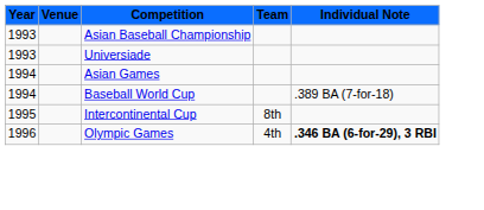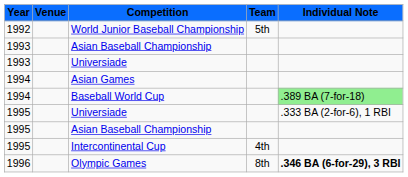 <table class="wikitable">
 <tr>
 <th style="background:#0A6EFF"><span>Year</span></th>
 <th style="background:#0A6EFF"><span>Venue</span></th>
 <th style="background:#0A6EFF"><span>Competition</span></th>
 <th style="background:#0A6EFF"><span>Team</span></th>
 <th style="background:#0A6EFF"><span>Individual Note</span></th>
+</tr>
+<tr>
+<td>1992</td>
+<td></td>
+<td><a href='#'>World Junior Baseball Championship</a></td>
+<td style="text-align:center">5th</td>
+<td></td>
 </tr>
 <tr>
 <td>1993</td>
 <td></td>
 <td><a href='#'>Asian Baseball Championship</a></td>
 <td style="text-align:center"></td>
 <td></td>
 </tr>
 <tr>
 <td>1993</td>
 <td></td>
 <td><a href='#'>Universiade</a></td>
 <td style="text-align:center"></td>
 <td></td>
 </tr>
 <tr>
 <td>1994</td>
 <td></td>
 <td><a href='#'>Asian Games</a></td>
 <td style="text-align:center"></td>
 <td></td>
 </tr>
 <tr>
 <td>1994</td>
 <td></td>
 <td><a href='#'>Baseball World Cup</a></td>
 <td style="text-align:center"></td>
-<td>.389 BA (7-for-18)</td>
+<td style="background: lightgreen;">.389 BA (7-for-18)</td>
+</tr>
+<tr>
+<td>1995</td>
+<td></td>
+<td><a href='#'>Universiade</a></td>
+<td style="text-align:center"></td>
+<td>.333 BA (2-for-6), 1 RBI</td>
+</tr>
+<tr>
+<td>1995</td>
+<td></td>
+<td><a href='#'>Asian Baseball Championship</a></td>
+<td style="text-align:center"></td>
+<td></td>
 </tr>
 <tr>
 <td>1995</td>
 <td></td>
 <td><a href='#'>Intercontinental Cup</a></td>
-<td style="text-align:center">8th</td>
+<td style="text-align:center">4th</td>
 <td></td>
 </tr>
 <tr>
 <td>1996</td>
 <td></td>
 <td><a href='#'>Olympic Games</a></td>
-<td style="text-align:center">4th</td>
+<td style="text-align:center">8th</td>
 <td><strong>.346 BA (6-for-29), 3 RBI</strong></td>
 </tr>
 </table>
